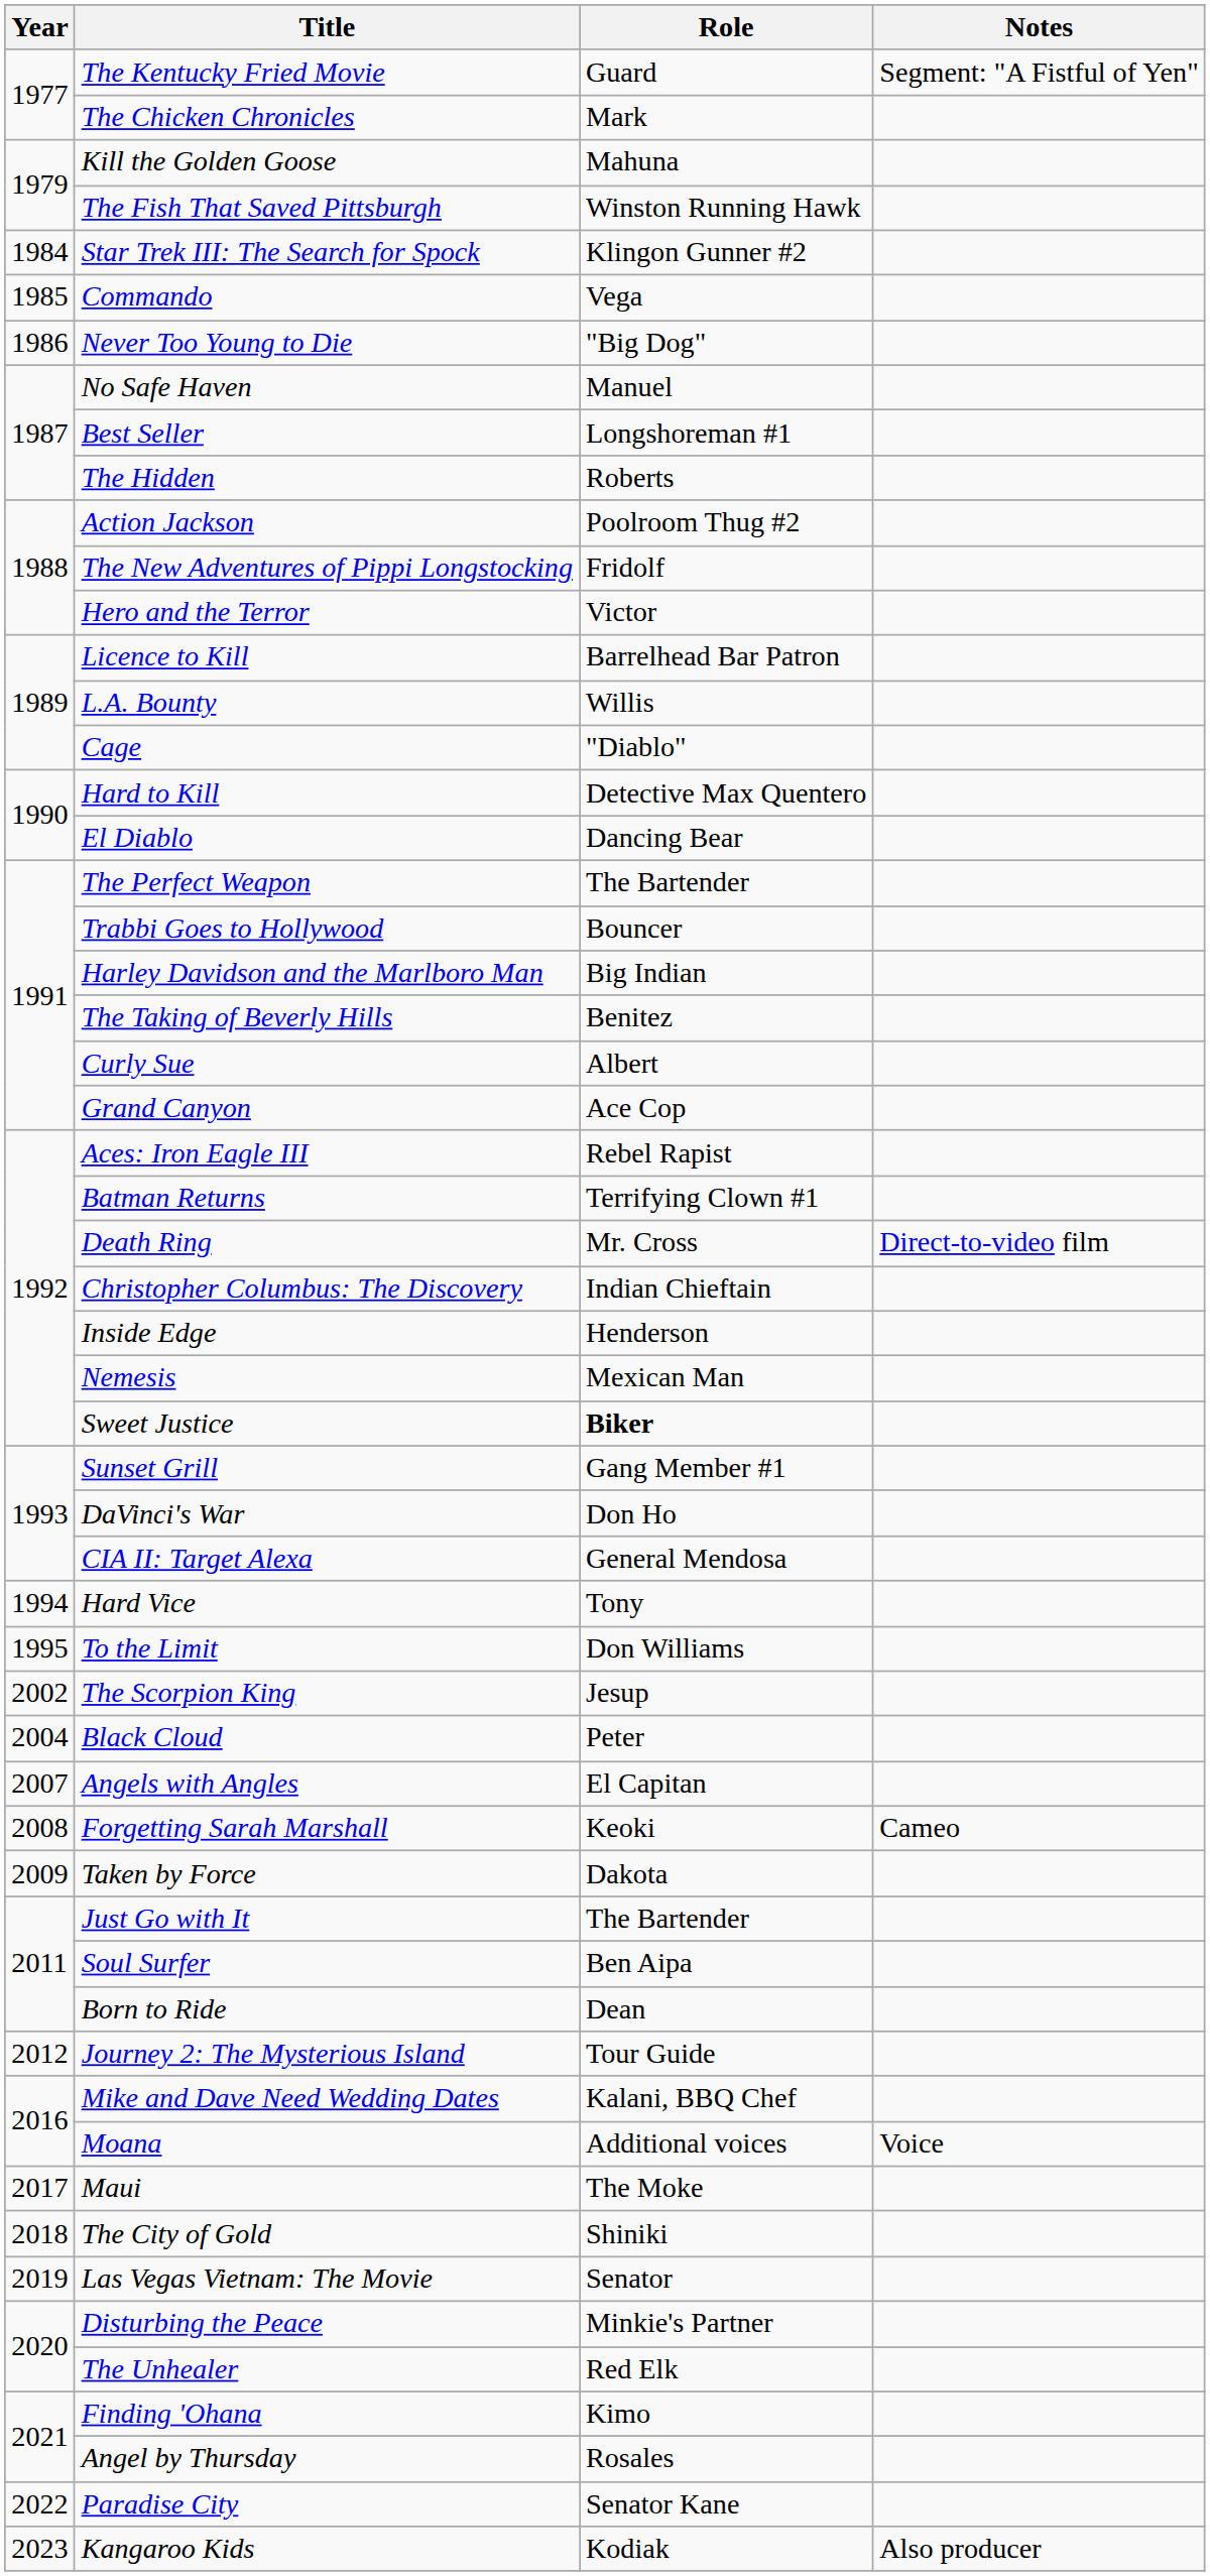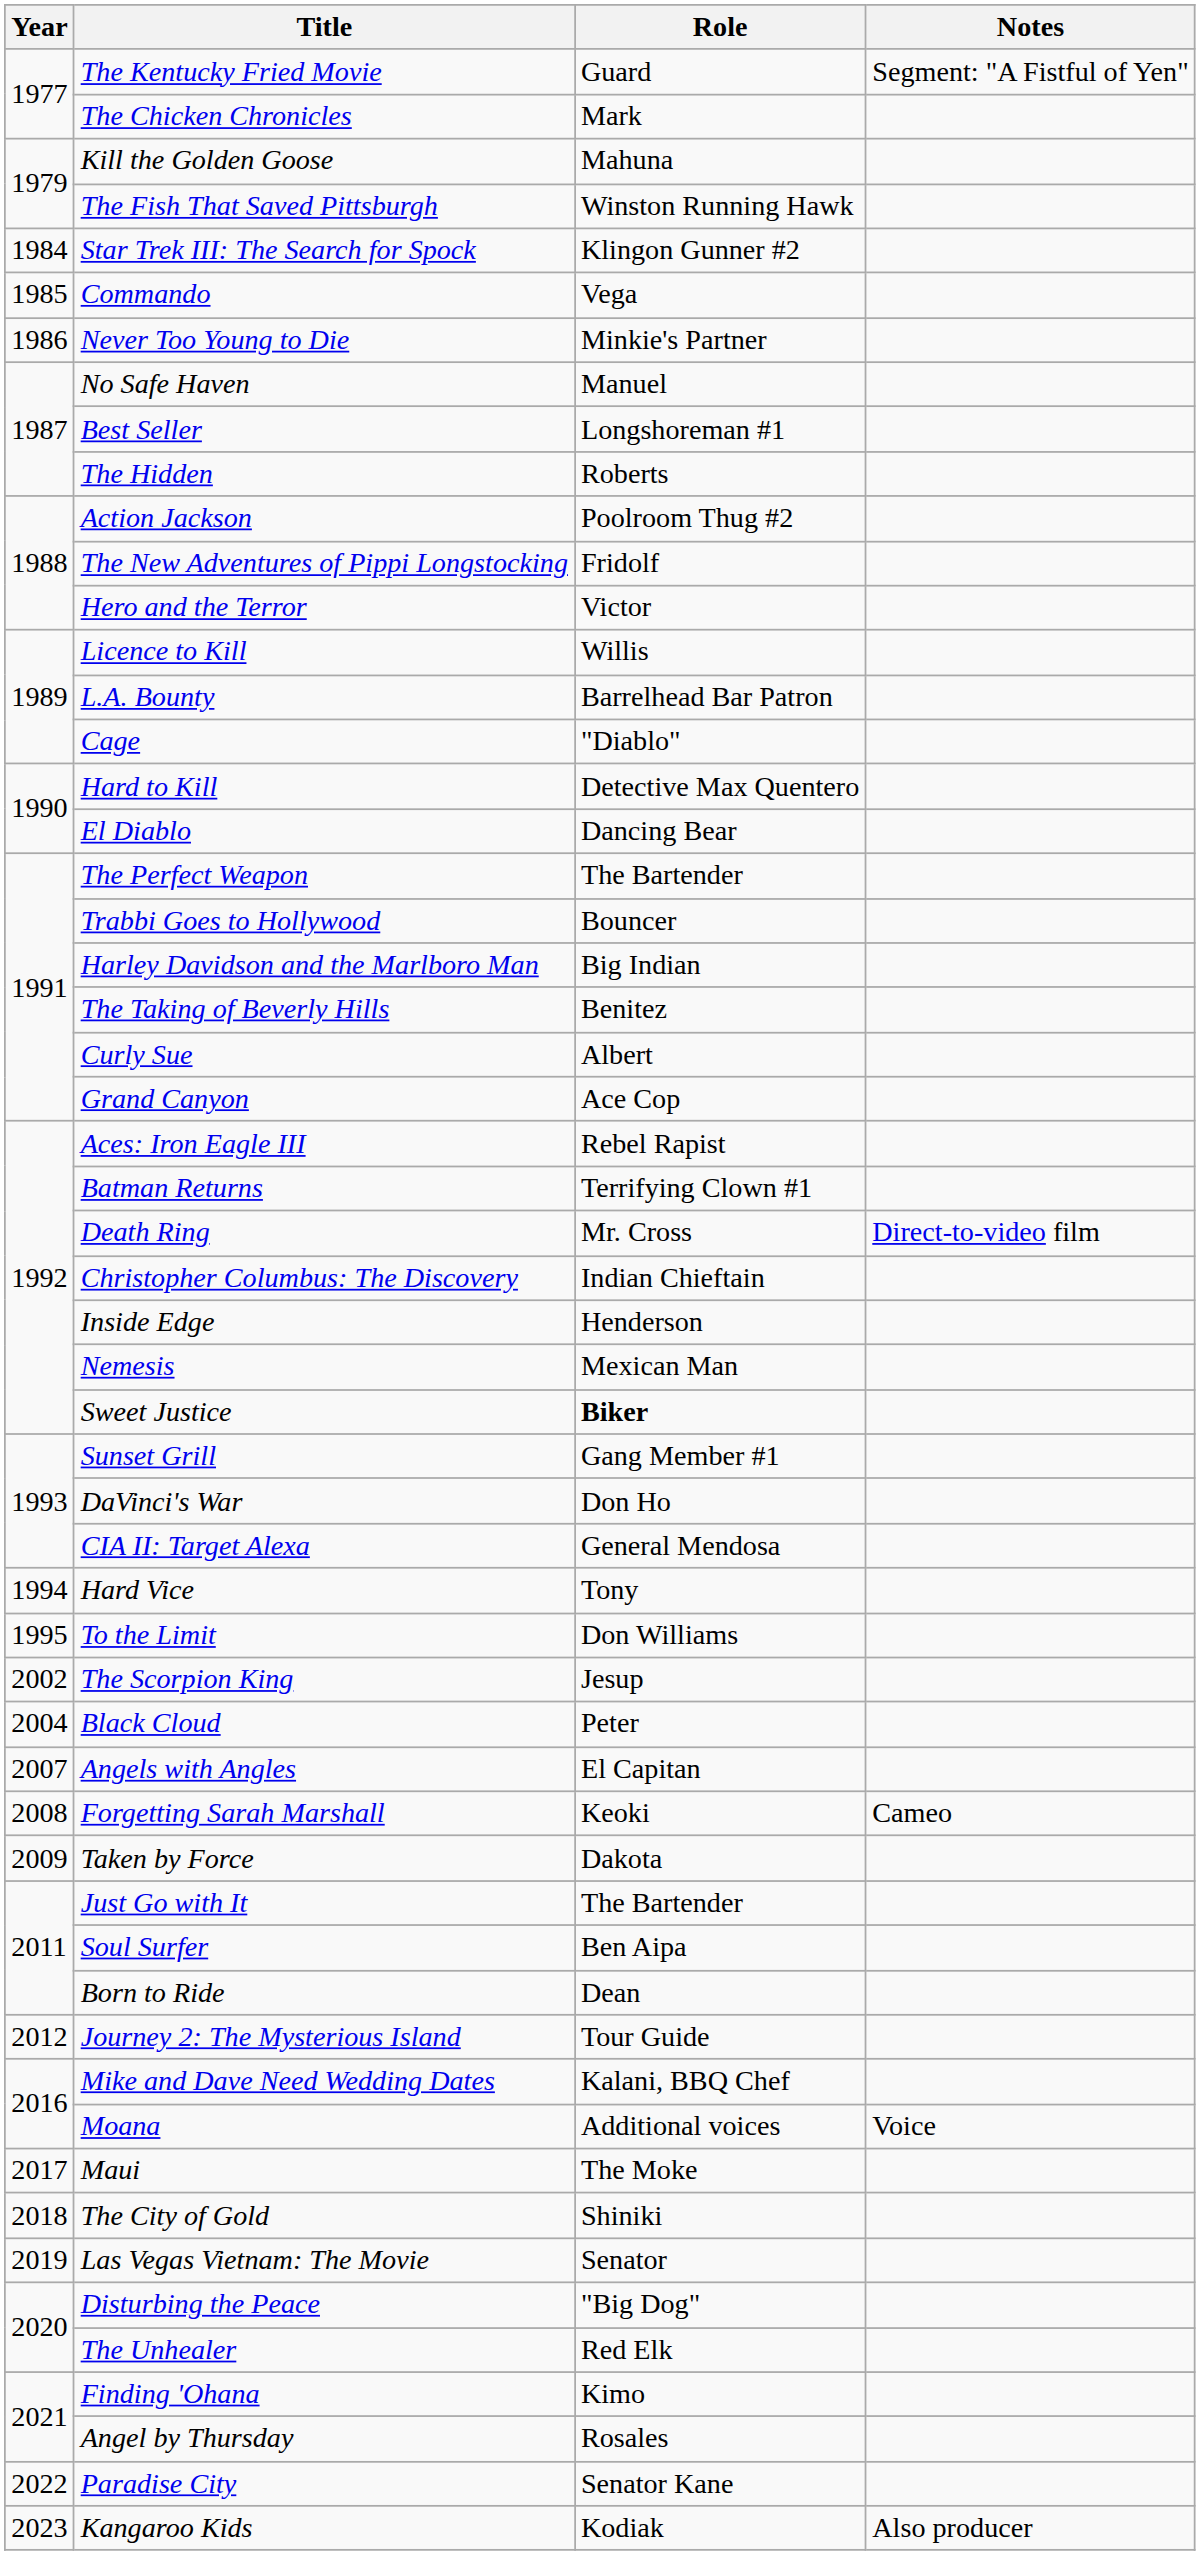 <table class="wikitable sortable">
 <tr>
 <th>Year</th>
 <th>Title</th>
 <th>Role</th>
 <th class="unsortable">Notes</th>
 </tr>
 <tr>
 <td rowspan=2>1977</td>
 <td><em><a href='#'>The Kentucky Fried Movie</a></em></td>
 <td>Guard</td>
 <td>Segment: "A Fistful of Yen"</td>
 </tr>
 <tr>
 <td><em><a href='#'>The Chicken Chronicles</a></em></td>
 <td>Mark</td>
 <td></td>
 </tr>
 <tr>
 <td rowspan=2>1979</td>
 <td><em>Kill the Golden Goose</em></td>
 <td>Mahuna</td>
 <td></td>
 </tr>
 <tr>
 <td><em><a href='#'>The Fish That Saved Pittsburgh</a></em></td>
 <td>Winston Running Hawk</td>
 <td></td>
 </tr>
 <tr>
 <td>1984</td>
 <td><em><a href='#'>Star Trek III: The Search for Spock</a></em></td>
 <td>Klingon Gunner #2</td>
 <td></td>
 </tr>
 <tr>
 <td>1985</td>
 <td><em><a href='#'>Commando</a></em></td>
 <td>Vega</td>
 <td></td>
 </tr>
 <tr>
 <td>1986</td>
 <td><em><a href='#'>Never Too Young to Die</a></em></td>
-<td>"Big Dog"</td>
+<td>Minkie's Partner</td>
 <td></td>
 </tr>
 <tr>
 <td rowspan=3>1987</td>
 <td><em>No Safe Haven</em></td>
 <td>Manuel</td>
 <td></td>
 </tr>
 <tr>
 <td><em><a href='#'>Best Seller</a></em></td>
 <td>Longshoreman #1</td>
 <td></td>
 </tr>
 <tr>
 <td><em><a href='#'>The Hidden</a></em></td>
 <td>Roberts</td>
 <td></td>
 </tr>
 <tr>
 <td rowspan=3>1988</td>
 <td><em><a href='#'>Action Jackson</a></em></td>
 <td>Poolroom Thug #2</td>
 <td></td>
 </tr>
 <tr>
 <td><em><a href='#'>The New Adventures of Pippi Longstocking</a></em></td>
 <td>Fridolf</td>
 <td></td>
 </tr>
 <tr>
 <td><em><a href='#'>Hero and the Terror</a></em></td>
 <td>Victor</td>
 <td></td>
 </tr>
 <tr>
 <td rowspan=3>1989</td>
 <td><em><a href='#'>Licence to Kill</a></em></td>
-<td>Barrelhead Bar Patron</td>
+<td>Willis</td>
 <td></td>
 </tr>
 <tr>
 <td><em><a href='#'>L.A. Bounty</a></em></td>
-<td>Willis</td>
+<td>Barrelhead Bar Patron</td>
 <td></td>
 </tr>
 <tr>
 <td><em><a href='#'>Cage</a></em></td>
 <td>"Diablo"</td>
 <td></td>
 </tr>
 <tr>
 <td rowspan=2>1990</td>
 <td><em><a href='#'>Hard to Kill</a></em></td>
 <td>Detective Max Quentero</td>
 <td></td>
 </tr>
 <tr>
 <td><em><a href='#'>El Diablo</a></em></td>
 <td>Dancing Bear</td>
 </tr>
 <tr>
 <td rowspan=6>1991</td>
 <td><em><a href='#'>The Perfect Weapon</a></em></td>
 <td>The Bartender</td>
 <td></td>
 </tr>
 <tr>
 <td><em><a href='#'>Trabbi Goes to Hollywood</a></em></td>
 <td>Bouncer</td>
 <td></td>
 </tr>
 <tr>
 <td><em><a href='#'>Harley Davidson and the Marlboro Man</a></em></td>
 <td>Big Indian</td>
 <td></td>
 </tr>
 <tr>
 <td><em><a href='#'>The Taking of Beverly Hills</a></em></td>
 <td>Benitez</td>
 <td></td>
 </tr>
 <tr>
 <td><em><a href='#'>Curly Sue</a></em></td>
 <td>Albert</td>
 <td></td>
 </tr>
 <tr>
 <td><em><a href='#'>Grand Canyon</a></em></td>
 <td>Ace Cop</td>
 <td></td>
 </tr>
 <tr>
 <td rowspan=7>1992</td>
 <td><em><a href='#'>Aces: Iron Eagle III</a></em></td>
 <td>Rebel Rapist</td>
 <td></td>
 </tr>
 <tr>
 <td><em><a href='#'>Batman Returns</a></em></td>
 <td>Terrifying Clown #1</td>
 <td></td>
 </tr>
 <tr>
 <td><em><a href='#'>Death Ring</a></em></td>
 <td>Mr. Cross</td>
 <td><a href='#'>Direct-to-video</a> film</td>
 </tr>
 <tr>
 <td><em><a href='#'>Christopher Columbus: The Discovery</a></em></td>
 <td>Indian Chieftain</td>
 <td></td>
 </tr>
 <tr>
 <td><em>Inside Edge</em></td>
 <td>Henderson</td>
 <td></td>
 </tr>
 <tr>
 <td><em><a href='#'>Nemesis</a></em></td>
 <td>Mexican Man</td>
 <td></td>
 </tr>
 <tr>
 <td><em>Sweet Justice</em></td>
 <td><strong>Biker</strong></td>
 <td></td>
 </tr>
 <tr>
 <td rowspan=3>1993</td>
 <td><em><a href='#'>Sunset Grill</a></em></td>
 <td>Gang Member #1</td>
 <td></td>
 </tr>
 <tr>
 <td><em>DaVinci's War</em></td>
 <td>Don Ho</td>
 <td></td>
 </tr>
 <tr>
 <td><em><a href='#'>CIA II: Target Alexa</a></em></td>
 <td>General Mendosa</td>
 <td></td>
 </tr>
 <tr>
 <td>1994</td>
 <td><em>Hard Vice</em></td>
 <td>Tony</td>
 <td></td>
 </tr>
 <tr>
 <td>1995</td>
 <td><em><a href='#'>To the Limit</a></em></td>
 <td>Don Williams</td>
 <td></td>
 </tr>
 <tr>
 <td>2002</td>
 <td><em><a href='#'>The Scorpion King</a></em></td>
 <td>Jesup</td>
 <td></td>
 </tr>
 <tr>
 <td>2004</td>
 <td><em><a href='#'>Black Cloud</a></em></td>
 <td>Peter</td>
 <td></td>
 </tr>
 <tr>
 <td>2007</td>
 <td><em><a href='#'>Angels with Angles</a></em></td>
 <td>El Capitan</td>
 <td></td>
 </tr>
 <tr>
 <td>2008</td>
 <td><em><a href='#'>Forgetting Sarah Marshall</a></em></td>
 <td>Keoki</td>
 <td>Cameo</td>
 </tr>
 <tr>
 <td>2009</td>
 <td><em>Taken by Force</em></td>
 <td>Dakota</td>
 <td></td>
 </tr>
 <tr>
 <td rowspan=3>2011</td>
 <td><em><a href='#'>Just Go with It</a></em></td>
 <td>The Bartender</td>
 <td></td>
 </tr>
 <tr>
 <td><em><a href='#'>Soul Surfer</a></em></td>
 <td>Ben Aipa</td>
 <td></td>
 </tr>
 <tr>
 <td><em>Born to Ride</em></td>
 <td>Dean</td>
 <td></td>
 </tr>
 <tr>
 <td>2012</td>
 <td><em><a href='#'>Journey 2: The Mysterious Island</a></em></td>
 <td>Tour Guide</td>
 <td></td>
 </tr>
 <tr>
 <td rowspan=2>2016</td>
 <td><em><a href='#'>Mike and Dave Need Wedding Dates</a></em></td>
 <td>Kalani, BBQ Chef</td>
 <td></td>
 </tr>
 <tr>
 <td><em><a href='#'>Moana</a></em></td>
 <td>Additional voices</td>
 <td>Voice</td>
 </tr>
 <tr>
 <td>2017</td>
 <td><em>Maui</em></td>
 <td>The Moke</td>
 <td></td>
 </tr>
 <tr>
 <td>2018</td>
 <td><em>The City of Gold</em></td>
 <td>Shiniki</td>
 <td></td>
 </tr>
 <tr>
 <td>2019</td>
 <td><em>Las Vegas Vietnam: The Movie</em></td>
 <td>Senator</td>
 <td></td>
 </tr>
 <tr>
 <td rowspan="2">2020</td>
 <td><em><a href='#'>Disturbing the Peace</a></em></td>
-<td>Minkie's Partner</td>
+<td>"Big Dog"</td>
 <td></td>
 </tr>
 <tr>
 <td><em><a href='#'>The Unhealer</a></em></td>
 <td>Red Elk</td>
 <td></td>
 </tr>
 <tr>
 <td rowspan="2">2021</td>
 <td><em><a href='#'>Finding 'Ohana</a></em></td>
 <td>Kimo</td>
 <td></td>
 </tr>
 <tr>
 <td><em>Angel by Thursday</em></td>
 <td>Rosales</td>
 <td></td>
 </tr>
 <tr>
 <td>2022</td>
 <td><em><a href='#'>Paradise City</a></em></td>
 <td>Senator Kane</td>
 <td></td>
 </tr>
 <tr>
 <td>2023</td>
 <td><em>Kangaroo Kids</em></td>
 <td>Kodiak</td>
 <td>Also producer</td>
 </tr>
 </table>
